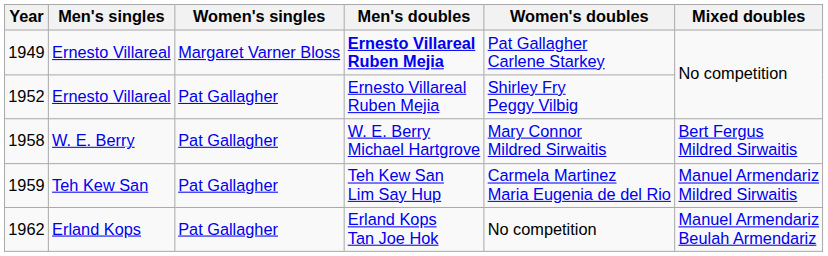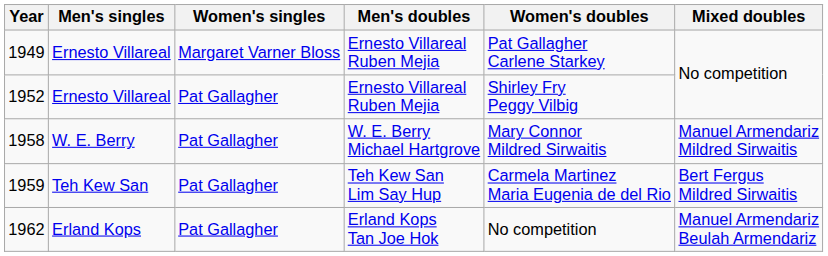 <table class="wikitable sortable">
 <tr>
 <th>Year</th>
 <th>Men's singles</th>
 <th>Women's singles</th>
 <th>Men's doubles</th>
 <th>Women's doubles</th>
 <th>Mixed doubles</th>
 </tr>
 <tr>
 <td>1949</td>
 <td> <a href='#'>Ernesto Villareal</a></td>
 <td> <a href='#'>Margaret Varner Bloss</a></td>
-<td><strong> <a href='#'>Ernesto Villareal</a><br> <a href='#'>Ruben Mejia</a></strong></td>
+<td> <a href='#'>Ernesto Villareal</a><br> <a href='#'>Ruben Mejia</a></td>
 <td> <a href='#'>Pat Gallagher</a><br> <a href='#'>Carlene Starkey</a></td>
 <td rowspan="2">No competition</td>
 </tr>
 <tr>
 <td>1952</td>
 <td> <a href='#'>Ernesto Villareal</a></td>
 <td> <a href='#'>Pat Gallagher</a></td>
 <td> <a href='#'>Ernesto Villareal</a><br> <a href='#'>Ruben Mejia</a></td>
 <td> <a href='#'>Shirley Fry</a><br> <a href='#'>Peggy Vilbig</a></td>
 </tr>
 <tr>
 <td>1958</td>
 <td> <a href='#'>W. E. Berry</a></td>
 <td> <a href='#'>Pat Gallagher</a></td>
 <td> <a href='#'>W. E. Berry</a><br> <a href='#'>Michael Hartgrove</a></td>
 <td> <a href='#'>Mary Connor</a><br> <a href='#'>Mildred Sirwaitis</a></td>
-<td> <a href='#'>Bert Fergus</a><br> <a href='#'>Mildred Sirwaitis</a></td>
+<td> <a href='#'>Manuel Armendariz</a><br> <a href='#'>Mildred Sirwaitis</a></td>
 </tr>
 <tr>
 <td>1959</td>
 <td> <a href='#'>Teh Kew San</a></td>
 <td> <a href='#'>Pat Gallagher</a></td>
 <td> <a href='#'>Teh Kew San</a><br> <a href='#'>Lim Say Hup</a></td>
 <td> <a href='#'>Carmela Martinez</a><br> <a href='#'>Maria Eugenia de del Rio</a></td>
-<td> <a href='#'>Manuel Armendariz</a><br> <a href='#'>Mildred Sirwaitis</a></td>
+<td> <a href='#'>Bert Fergus</a><br> <a href='#'>Mildred Sirwaitis</a></td>
 </tr>
 <tr>
 <td>1962</td>
 <td> <a href='#'>Erland Kops</a></td>
 <td> <a href='#'>Pat Gallagher</a></td>
 <td> <a href='#'>Erland Kops</a><br> <a href='#'>Tan Joe Hok</a></td>
 <td>No competition</td>
 <td> <a href='#'>Manuel Armendariz</a><br> <a href='#'>Beulah Armendariz</a></td>
 </tr>
 </table>
